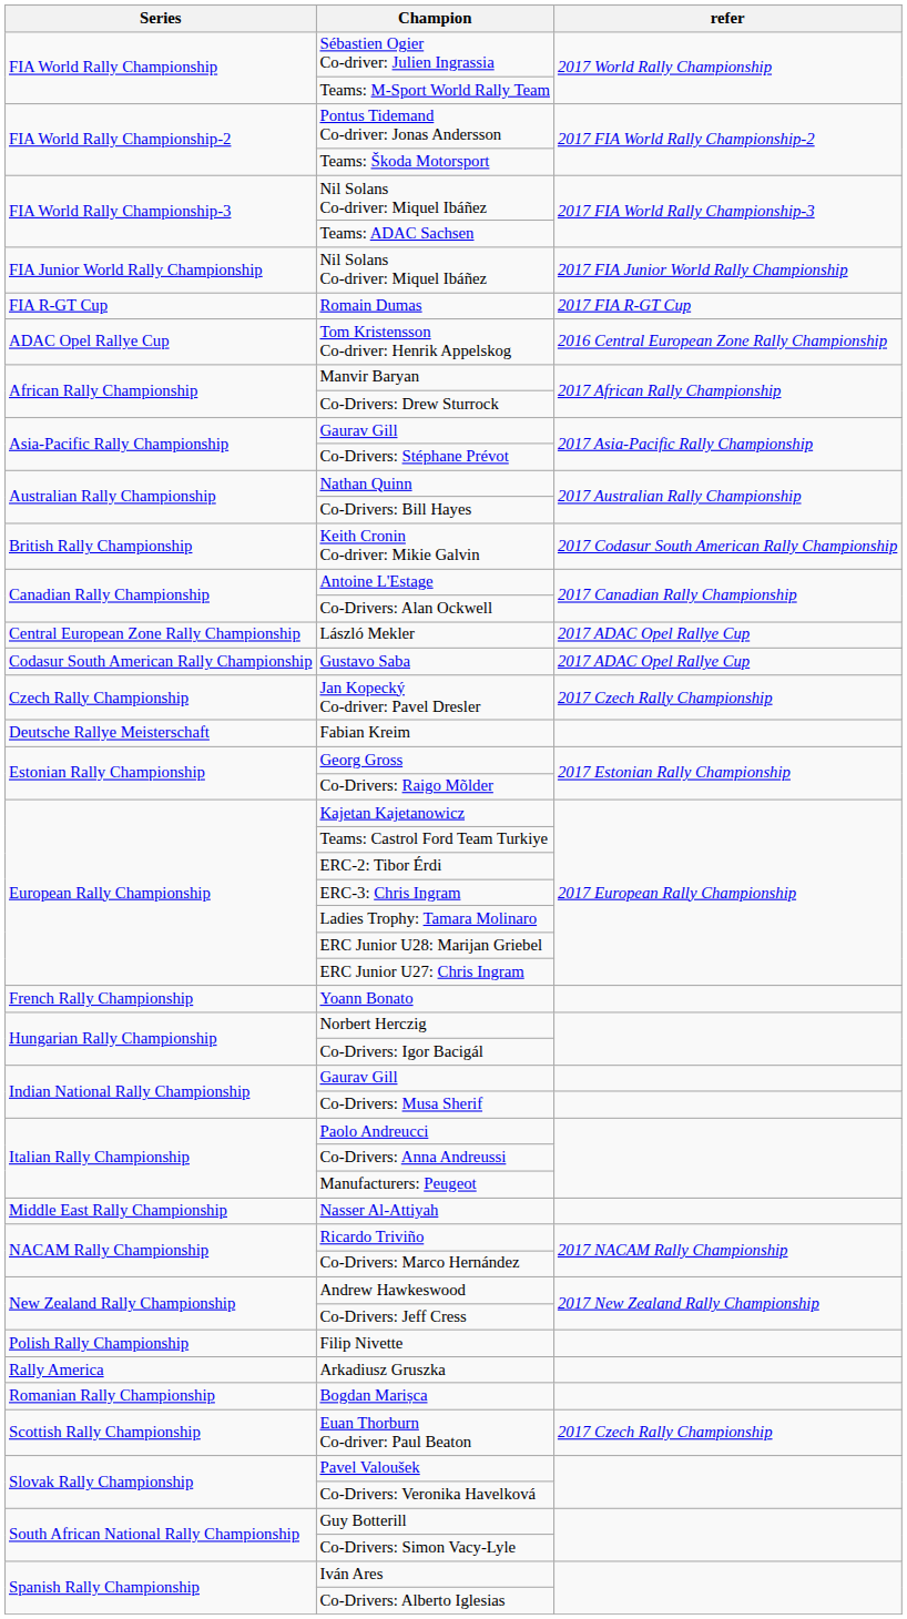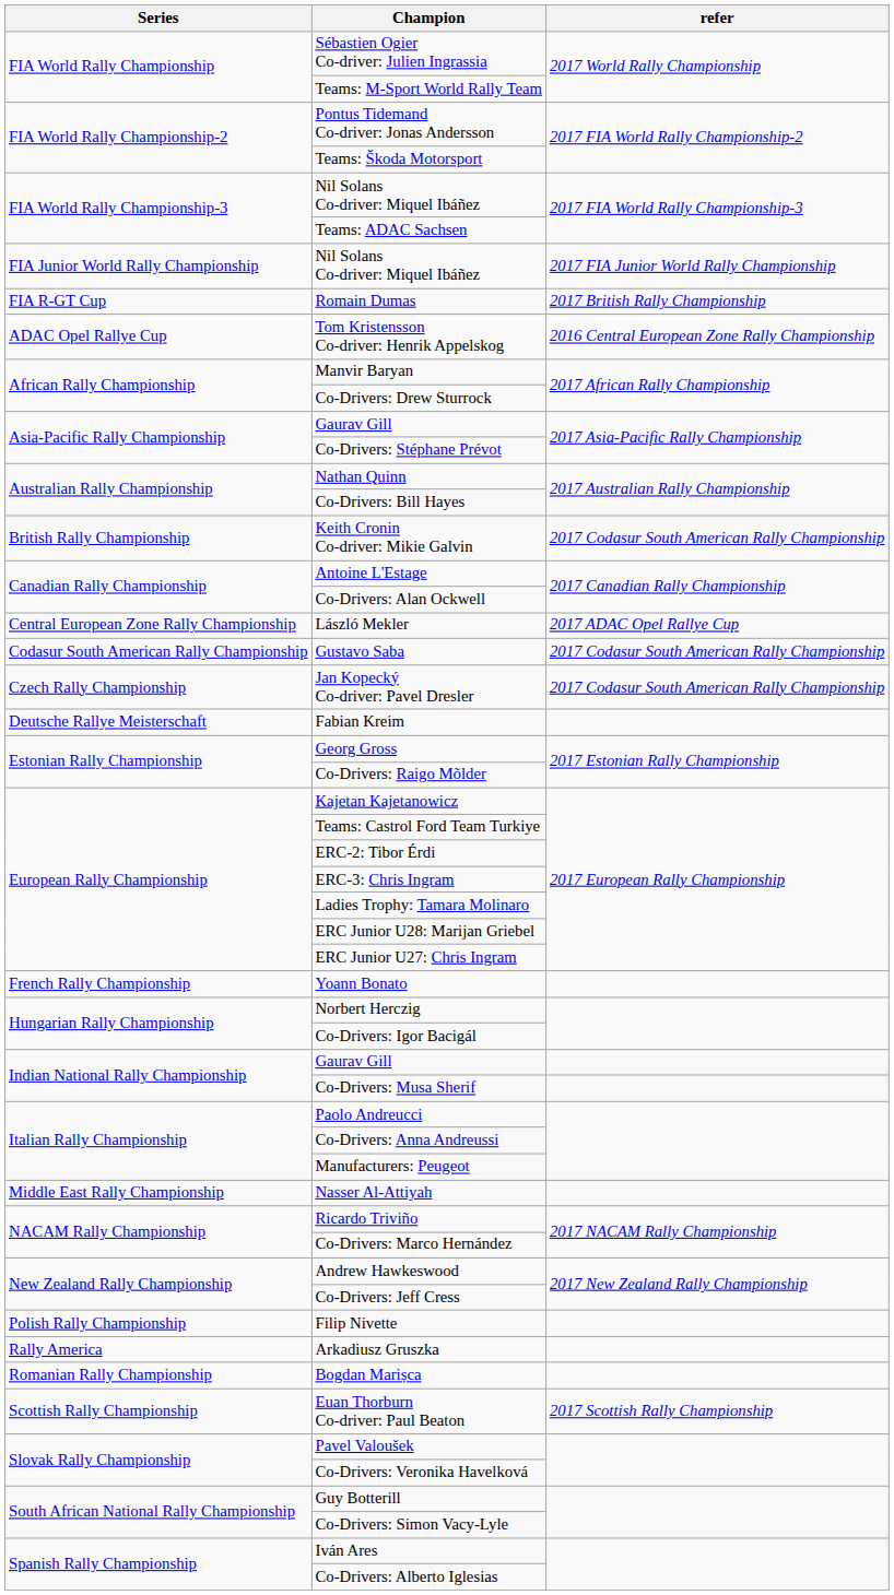 <table class="wikitable" style="font-size:87%">
 <tr>
 <th>Series</th>
 <th>Champion</th>
 <th>refer</th>
 </tr>
 <tr>
 <td rowspan="2"><a href='#'>FIA World Rally Championship</a></td>
 <td> <a href='#'>Sébastien Ogier</a><br>Co-driver:  <a href='#'>Julien Ingrassia</a></td>
 <td rowspan="2"><em><a href='#'>2017 World Rally Championship</a></em></td>
 </tr>
 <tr>
 <td>Teams:  <a href='#'>M-Sport World Rally Team</a></td>
 </tr>
 <tr>
 <td rowspan="2"><a href='#'>FIA World Rally Championship-2</a></td>
 <td> <a href='#'>Pontus Tidemand</a><br>Co-driver:  Jonas Andersson</td>
 <td rowspan="2"><em><a href='#'>2017 FIA World Rally Championship-2</a></em></td>
 </tr>
 <tr>
 <td>Teams:  <a href='#'>Škoda Motorsport</a></td>
 </tr>
 <tr>
 <td rowspan="2"><a href='#'>FIA World Rally Championship-3</a></td>
 <td> Nil Solans<br>Co-driver:  Miquel Ibáñez</td>
 <td rowspan="2"><em><a href='#'>2017 FIA World Rally Championship-3</a></em></td>
 </tr>
 <tr>
 <td>Teams:  <a href='#'>ADAC Sachsen</a></td>
 </tr>
 <tr>
 <td><a href='#'>FIA Junior World Rally Championship</a></td>
 <td> Nil Solans<br>Co-driver:  Miquel Ibáñez</td>
 <td><em><a href='#'>2017 FIA Junior World Rally Championship</a></em></td>
 </tr>
 <tr>
 <td><a href='#'>FIA R-GT Cup</a></td>
 <td> <a href='#'>Romain Dumas</a></td>
-<td><em><a href='#'>2017 FIA R-GT Cup</a></em></td>
+<td><em><a href='#'>2017 British Rally Championship</a></em></td>
 </tr>
 <tr>
 <td><a href='#'>ADAC Opel Rallye Cup</a></td>
 <td> <a href='#'>Tom Kristensson</a><br>Co-driver:  Henrik Appelskog</td>
 <td><em><a href='#'>2016 Central European Zone Rally Championship</a></em></td>
 </tr>
 <tr>
 <td rowspan=2><a href='#'>African Rally Championship</a></td>
 <td> Manvir Baryan</td>
 <td rowspan=2><em><a href='#'>2017 African Rally Championship</a></em></td>
 </tr>
 <tr>
 <td>Co-Drivers:  Drew Sturrock</td>
 </tr>
 <tr>
 <td rowspan=2><a href='#'>Asia-Pacific Rally Championship</a></td>
 <td> <a href='#'>Gaurav Gill</a></td>
 <td rowspan=2><em><a href='#'>2017 Asia-Pacific Rally Championship</a></em></td>
 </tr>
 <tr>
 <td>Co-Drivers:  <a href='#'>Stéphane Prévot</a></td>
 </tr>
 <tr>
 <td rowspan=2><a href='#'>Australian Rally Championship</a></td>
 <td> <a href='#'>Nathan Quinn</a></td>
 <td rowspan=2><em><a href='#'>2017 Australian Rally Championship</a></em></td>
 </tr>
 <tr>
 <td>Co-Drivers:  Bill Hayes</td>
 </tr>
 <tr>
 <td><a href='#'>British Rally Championship</a></td>
 <td> <a href='#'>Keith Cronin</a><br>Co-driver:  Mikie Galvin</td>
 <td><em><a href='#'>2017 Codasur South American Rally Championship</a></em></td>
 </tr>
 <tr>
 <td rowspan=2><a href='#'>Canadian Rally Championship</a></td>
 <td> <a href='#'>Antoine L'Estage</a></td>
 <td rowspan=2><em><a href='#'>2017 Canadian Rally Championship</a></em></td>
 </tr>
 <tr>
 <td>Co-Drivers:  Alan Ockwell</td>
 </tr>
 <tr>
 <td><a href='#'>Central European Zone Rally Championship</a></td>
 <td> László Mekler</td>
 <td><em><a href='#'>2017 ADAC Opel Rallye Cup</a></em></td>
 </tr>
 <tr>
 <td><a href='#'>Codasur South American Rally Championship</a></td>
 <td> <a href='#'>Gustavo Saba</a></td>
-<td><em><a href='#'>2017 ADAC Opel Rallye Cup</a></em></td>
+<td><em><a href='#'>2017 Codasur South American Rally Championship</a></em></td>
 </tr>
 <tr>
 <td><a href='#'>Czech Rally Championship</a></td>
 <td> <a href='#'>Jan Kopecký</a><br>Co-driver:  Pavel Dresler</td>
-<td><em><a href='#'>2017 Czech Rally Championship</a></em></td>
+<td><em><a href='#'>2017 Codasur South American Rally Championship</a></em></td>
 </tr>
 <tr>
 <td><a href='#'>Deutsche Rallye Meisterschaft</a></td>
 <td> Fabian Kreim</td>
 <td></td>
 </tr>
 <tr>
 <td rowspan=2><a href='#'>Estonian Rally Championship</a></td>
 <td> <a href='#'>Georg Gross</a></td>
 <td rowspan=2><em><a href='#'>2017 Estonian Rally Championship</a></em></td>
 </tr>
 <tr>
 <td>Co-Drivers:  <a href='#'>Raigo Mõlder</a></td>
 </tr>
 <tr>
 <td rowspan="7"><a href='#'>European Rally Championship</a></td>
 <td> <a href='#'>Kajetan Kajetanowicz</a></td>
 <td rowspan="7"><em><a href='#'>2017 European Rally Championship</a></em></td>
 </tr>
 <tr>
 <td>Teams:  Castrol Ford Team Turkiye</td>
 </tr>
 <tr>
 <td>ERC-2:  Tibor Érdi</td>
 </tr>
 <tr>
 <td>ERC-3:  <a href='#'>Chris Ingram</a></td>
 </tr>
 <tr>
 <td>Ladies Trophy:  <a href='#'>Tamara Molinaro</a></td>
 </tr>
 <tr>
 <td>ERC Junior U28:  Marijan Griebel</td>
 </tr>
 <tr>
 <td>ERC Junior U27:  <a href='#'>Chris Ingram</a></td>
 </tr>
 <tr>
 <td><a href='#'>French Rally Championship</a></td>
 <td> <a href='#'>Yoann Bonato</a></td>
 <td></td>
 </tr>
 <tr>
 <td rowspan=2><a href='#'>Hungarian Rally Championship</a></td>
 <td> Norbert Herczig</td>
 <td rowspan=2></td>
 </tr>
 <tr>
 <td>Co-Drivers:  Igor Bacigál</td>
 </tr>
 <tr>
 <td rowspan=2><a href='#'>Indian National Rally Championship</a></td>
 <td> <a href='#'>Gaurav Gill</a></td>
 <td></td>
 </tr>
 <tr>
 <td>Co-Drivers:  <a href='#'>Musa Sherif</a></td>
 </tr>
 <tr>
 <td rowspan=3><a href='#'>Italian Rally Championship</a></td>
 <td> <a href='#'>Paolo Andreucci</a></td>
 <td rowspan=3></td>
 </tr>
 <tr>
 <td>Co-Drivers:  <a href='#'>Anna Andreussi</a></td>
 </tr>
 <tr>
 <td>Manufacturers:  <a href='#'>Peugeot</a></td>
 </tr>
 <tr>
 <td><a href='#'>Middle East Rally Championship</a></td>
 <td> <a href='#'>Nasser Al-Attiyah</a></td>
 <td></td>
 </tr>
 <tr>
 <td rowspan=2><a href='#'>NACAM Rally Championship</a></td>
 <td> <a href='#'>Ricardo Triviño</a></td>
 <td rowspan=2><em><a href='#'>2017 NACAM Rally Championship</a></em></td>
 </tr>
 <tr>
 <td>Co-Drivers:  Marco Hernández</td>
 </tr>
 <tr>
 <td rowspan=2><a href='#'>New Zealand Rally Championship</a></td>
 <td> Andrew Hawkeswood</td>
 <td rowspan=2><em><a href='#'>2017 New Zealand Rally Championship</a></em></td>
 </tr>
 <tr>
 <td>Co-Drivers:  Jeff Cress</td>
 </tr>
 <tr>
 <td><a href='#'>Polish Rally Championship</a></td>
 <td> Filip Nivette</td>
 <td></td>
 </tr>
 <tr>
 <td><a href='#'>Rally America</a></td>
 <td> Arkadiusz Gruszka</td>
 <td></td>
 </tr>
 <tr>
 <td><a href='#'>Romanian Rally Championship</a></td>
 <td> <a href='#'>Bogdan Marișca</a></td>
 <td></td>
 </tr>
 <tr>
 <td><a href='#'>Scottish Rally Championship</a></td>
 <td> <a href='#'>Euan Thorburn</a><br>Co-driver:  Paul Beaton</td>
-<td><em><a href='#'>2017 Czech Rally Championship</a></em></td>
+<td><em><a href='#'>2017 Scottish Rally Championship</a></em></td>
 </tr>
 <tr>
 <td rowspan=2><a href='#'>Slovak Rally Championship</a></td>
 <td> <a href='#'>Pavel Valoušek</a></td>
 <td rowspan=2></td>
 </tr>
 <tr>
 <td>Co-Drivers:  Veronika Havelková</td>
 </tr>
 <tr>
 <td rowspan=2><a href='#'>South African National Rally Championship</a></td>
 <td> Guy Botterill</td>
 <td rowspan=2></td>
 </tr>
 <tr>
 <td>Co-Drivers:  Simon Vacy-Lyle</td>
 </tr>
 <tr>
 <td rowspan=2><a href='#'>Spanish Rally Championship</a></td>
 <td> Iván Ares</td>
 <td rowspan=2></td>
 </tr>
 <tr>
 <td>Co-Drivers:  Alberto Iglesias</td>
 </tr>
 </table>
